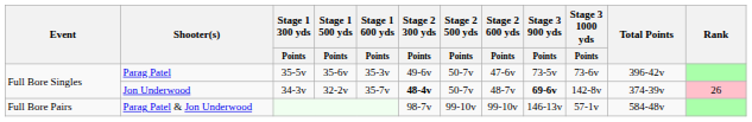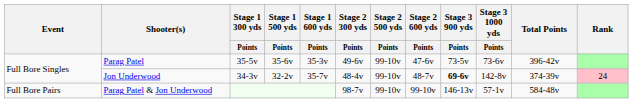 <table class=wikitable style="font-size:90%">
 <tr>
 <th rowspan="2" style="width:150px;">Event</th>
 <th rowspan="2" style="width:200px;">Shooter(s)</th>
 <th width=50>Stage 1<br>300 yds</th>
 <th width=50>Stage 1<br>500 yds</th>
 <th width=50>Stage 1<br>600 yds</th>
 <th width=50>Stage 2<br>300 yds</th>
 <th width=50>Stage 2<br>500 yds</th>
 <th width=50>Stage 2<br>600 yds</th>
 <th width=50>Stage 3<br>900 yds</th>
 <th width=50>Stage 3<br>1000 yds</th>
 <th rowspan="2" style="width:100px;">Total Points</th>
 <th rowspan="2" style="width:75px;">Rank</th>
 </tr>
 <tr>
 <th style="line-height:1em"><small>Points</small></th>
 <th style="line-height:1em"><small>Points</small></th>
 <th style="line-height:1em"><small>Points</small></th>
 <th style="line-height:1em"><small>Points</small></th>
 <th style="line-height:1em"><small>Points</small></th>
 <th style="line-height:1em"><small>Points</small></th>
 <th style="line-height:1em"><small>Points</small></th>
 <th style="line-height:1em"><small>Points</small></th>
 </tr>
 <tr>
 <td rowspan=2>Full Bore Singles</td>
 <td><a href='#'>Parag Patel</a></td>
 <td style="text-align:center;">35-5v</td>
 <td style="text-align:center;">35-6v</td>
 <td style="text-align:center;">35-3v</td>
 <td style="text-align:center;">49-6v</td>
-<td style="text-align:center;">50-7v</td>
+<td style="text-align:center;">99-10v</td>
 <td style="text-align:center;">47-6v</td>
 <td style="text-align:center;">73-5v</td>
 <td style="text-align:center;">73-6v</td>
 <td style="text-align:center;">396-42v</td>
 <td style="text-align:center; background:#afa;"></td>
 </tr>
 <tr>
 <td><a href='#'>Jon Underwood</a></td>
 <td style="text-align:center;">34-3v</td>
 <td style="text-align:center;">32-2v</td>
 <td style="text-align:center;">35-7v</td>
-<td style="text-align:center;"><strong>48-4v</strong></td>
-<td style="text-align:center;">50-7v</td>
+<td style="text-align:center;">48-4v</td>
+<td style="text-align:center;">99-10v</td>
 <td style="text-align:center;">48-7v</td>
 <td style="text-align:center;"><strong>69-6v</strong></td>
 <td style="text-align:center;">142-8v</td>
 <td style="text-align:center;">374-39v</td>
-<td style="text-align:center; background:pink;">26</td>
+<td style="text-align:center; background:pink;">24</td>
 </tr>
 <tr>
 <td>Full Bore Pairs</td>
 <td><a href='#'>Parag Patel</a> & <a href='#'>Jon Underwood</a></td>
 <td colspan="3" style="background:honeydew;"></td>
 <td style="text-align:center;">98-7v</td>
 <td style="text-align:center;">99-10v</td>
 <td style="text-align:center;">99-10v</td>
 <td style="text-align:center;">146-13v</td>
 <td style="text-align:center;">57-1v</td>
 <td style="text-align:center;">584-48v</td>
 <td style="text-align:center; background:#afa;"></td>
 </tr>
 </table>
